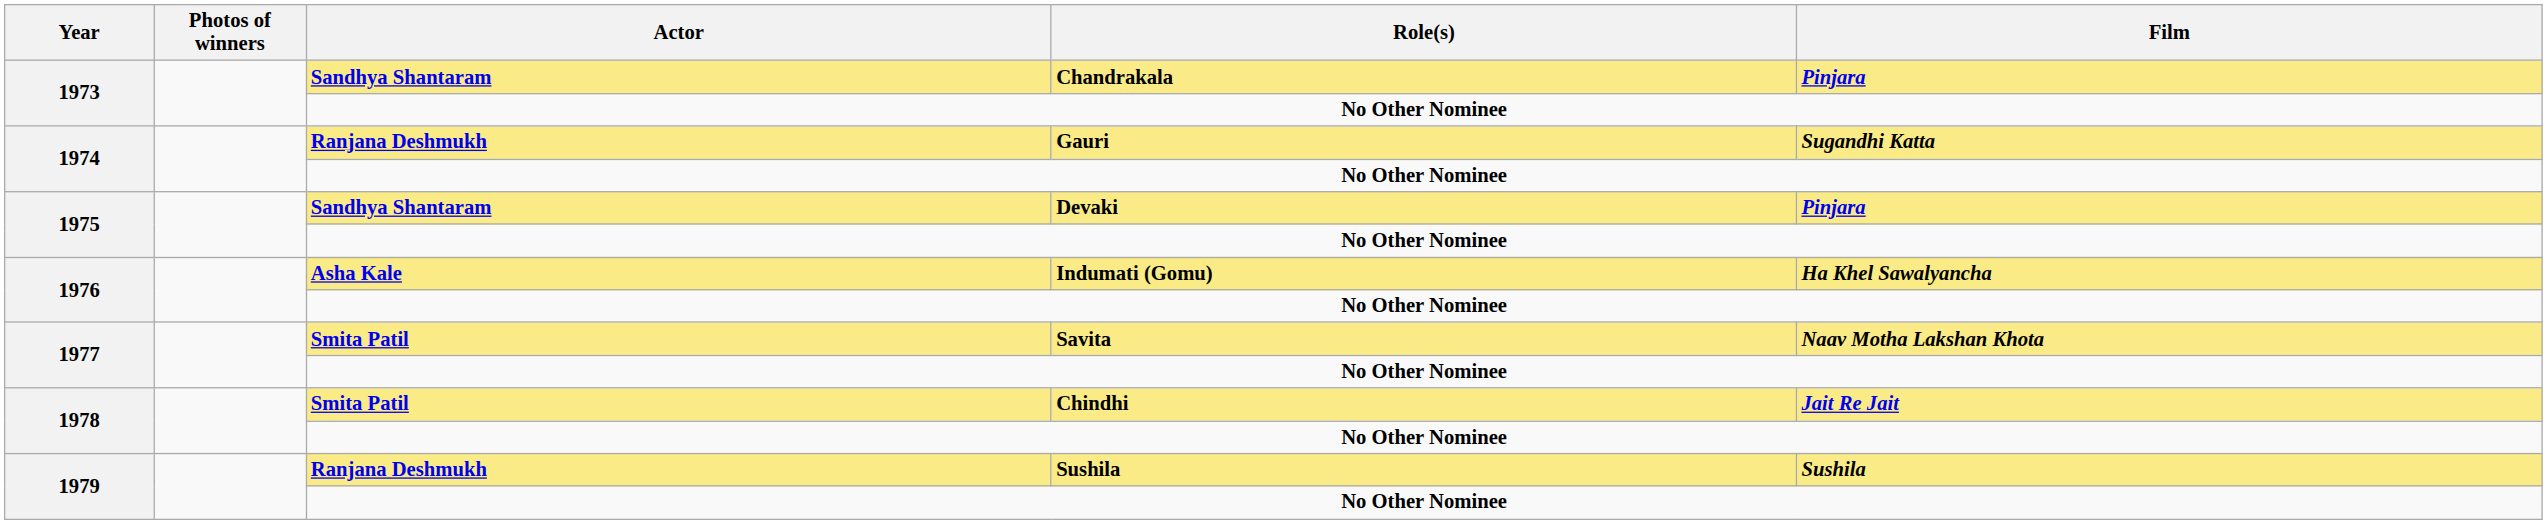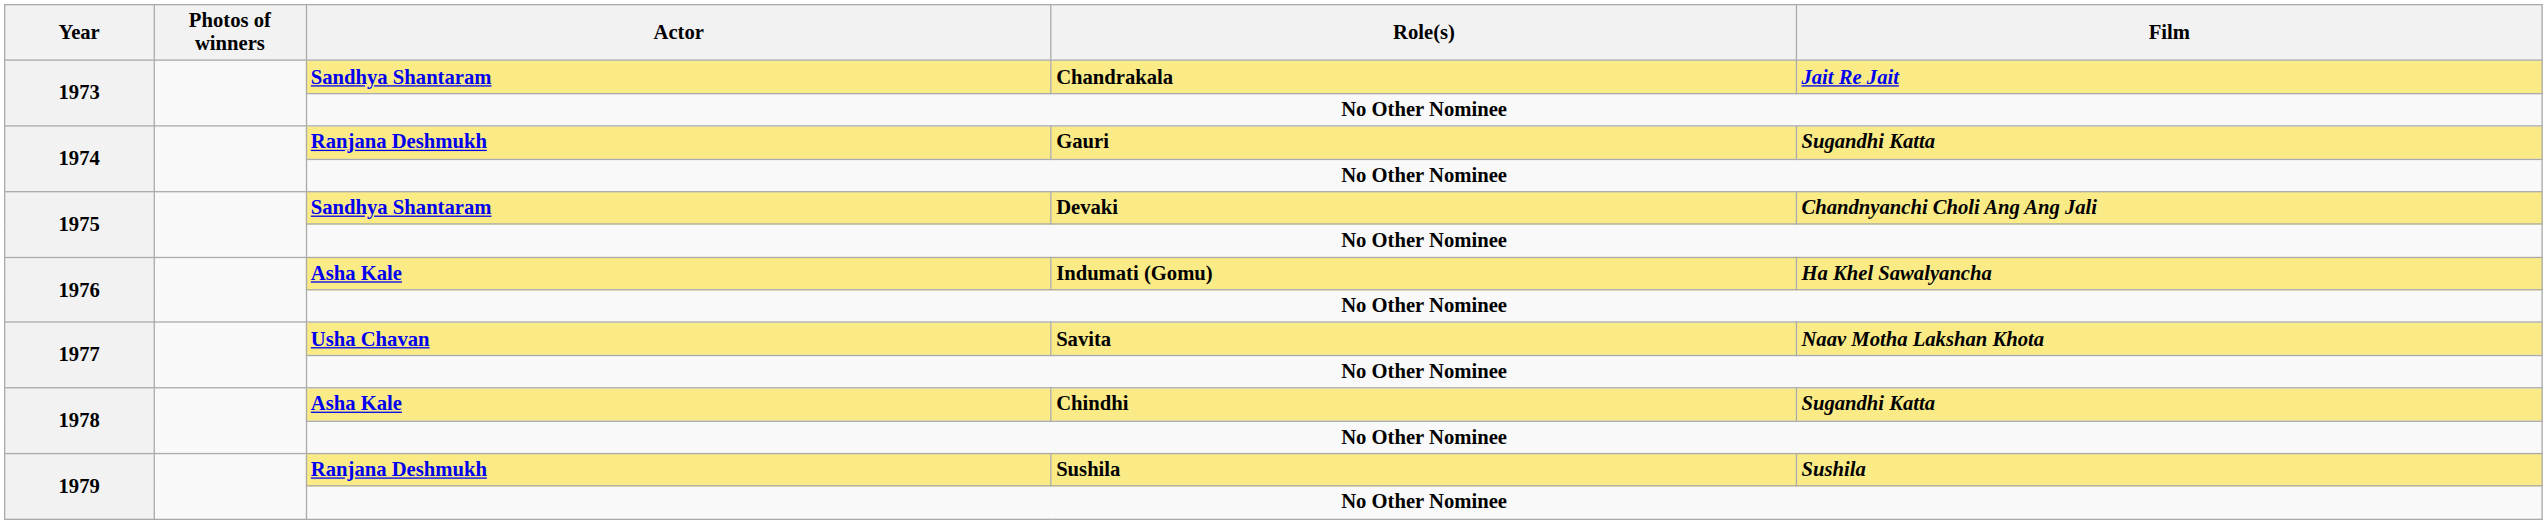 <table class="wikitable sortable" style="text-align:left;">
 <tr>
 <th scope="col" style="width:3%; text-align:center;">Year</th>
 <th scope="col" style="width:3%;text-align:center;">Photos of winners</th>
 <th scope="col" style="width:15%;text-align:center;">Actor</th>
 <th scope="col" style="width:15%;text-align:center;">Role(s)</th>
 <th scope="col" style="width:15%;text-align:center;">Film</th>
 </tr>
 <tr>
 <th rowspan="2" scope="row" style="text-align:center">1973</th>
 <td rowspan="2" style="text-align:center"></td>
 <td style="background:#FAEB86;"><strong><a href='#'>Sandhya Shantaram</a></strong> </td>
 <td style="background:#FAEB86;"><strong>Chandrakala</strong></td>
-<td style="background:#FAEB86;"><strong><em><a href='#'>Pinjara</a></em></strong></td>
+<td style="background:#FAEB86;"><strong><em><a href='#'>Jait Re Jait</a></em></strong></td>
 </tr>
 <tr>
 <td colspan="3" style="text-align:center"><strong>No Other Nominee</strong></td>
 </tr>
 <tr>
 <th scope="row" rowspan=2 style="text-align:center">1974</th>
 <td rowspan=2 style="text-align:center"></td>
 <td style="background:#FAEB86;"><strong><a href='#'>Ranjana Deshmukh</a></strong> </td>
 <td style="background:#FAEB86;"><strong>Gauri</strong></td>
 <td style="background:#FAEB86;"><strong><em>Sugandhi Katta</em></strong></td>
 </tr>
 <tr>
 <td colspan =3 style="text-align:center"><strong>No Other Nominee</strong></td>
 </tr>
 <tr>
 <th scope="row" rowspan=2 style="text-align:center">1975</th>
 <td rowspan=2 style="text-align:center"></td>
 <td style="background:#FAEB86;"><strong><a href='#'>Sandhya Shantaram</a></strong> </td>
 <td style="background:#FAEB86;"><strong>Devaki</strong></td>
-<td style="background:#FAEB86;"><strong><em><a href='#'>Pinjara</a></em></strong></td>
+<td style="background:#FAEB86;"><strong><em>Chandnyanchi Choli Ang Ang Jali</em></strong></td>
 </tr>
 <tr>
 <td colspan =3 style="text-align:center"><strong>No Other Nominee</strong></td>
 </tr>
 <tr>
 <th scope="row" rowspan=2 style="text-align:center">1976</th>
 <td rowspan=2 style="text-align:center"></td>
 <td style="background:#FAEB86;"><strong><a href='#'>Asha Kale</a></strong> </td>
 <td style="background:#FAEB86;"><strong>Indumati (Gomu)</strong></td>
 <td style="background:#FAEB86;"><strong><em>Ha Khel Sawalyancha</em></strong></td>
 </tr>
 <tr>
 <td colspan =3 style="text-align:center"><strong>No Other Nominee</strong></td>
 </tr>
 <tr>
 <th scope="row" rowspan=2 style="text-align:center">1977</th>
 <td rowspan=2 style="text-align:center"></td>
-<td style="background:#FAEB86;"><strong><a href='#'>Smita Patil</a></strong> </td>
+<td style="background:#FAEB86;"><strong><a href='#'>Usha Chavan</a></strong> </td>
 <td style="background:#FAEB86;"><strong>Savita</strong></td>
 <td style="background:#FAEB86;"><strong><em>Naav Motha Lakshan Khota</em></strong></td>
 </tr>
 <tr>
 <td colspan =3 style="text-align:center"><strong>No Other Nominee</strong></td>
 </tr>
 <tr>
 <th scope="row" rowspan=2 style="text-align:center">1978</th>
 <td rowspan=2 style="text-align:center"></td>
-<td style="background:#FAEB86;"><strong><a href='#'>Smita Patil</a></strong> </td>
+<td style="background:#FAEB86;"><strong><a href='#'>Asha Kale</a></strong> </td>
 <td style="background:#FAEB86;"><strong>Chindhi</strong></td>
-<td style="background:#FAEB86;"><strong><em><a href='#'>Jait Re Jait</a></em></strong></td>
+<td style="background:#FAEB86;"><strong><em>Sugandhi Katta</em></strong></td>
 </tr>
 <tr>
 <td colspan =3 style="text-align:center"><strong>No Other Nominee</strong></td>
 </tr>
 <tr>
 <th scope="row" rowspan=2 style="text-align:center">1979</th>
 <td rowspan=2 style="text-align:center"></td>
 <td style="background:#FAEB86;"><strong><a href='#'>Ranjana Deshmukh</a></strong> </td>
 <td style="background:#FAEB86;"><strong>Sushila</strong></td>
 <td style="background:#FAEB86;"><strong><em>Sushila</em></strong></td>
 </tr>
 <tr>
 <td colspan =3 style="text-align:center"><strong>No Other Nominee</strong></td>
 </tr>
 </table>
